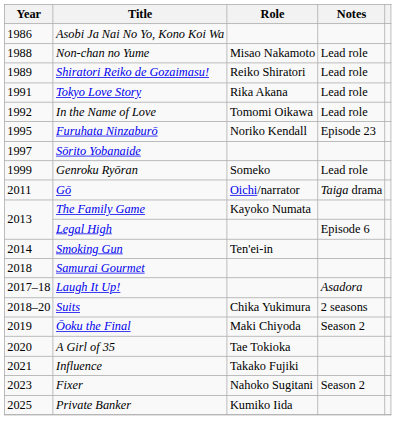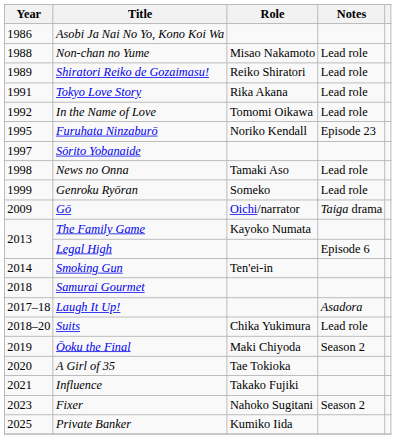 <table class="wikitable sortable">
 <tr>
 <th>Year</th>
 <th>Title</th>
 <th>Role</th>
 <th>Notes</th>
 <th class="unsortable"></th>
 </tr>
 <tr>
 <td>1986</td>
 <td><em>Asobi Ja Nai No Yo, Kono Koi Wa</em></td>
 <td></td>
 <td></td>
 <td></td>
 </tr>
 <tr>
 <td>1988</td>
 <td><em>Non-chan no Yume</em></td>
 <td>Misao Nakamoto</td>
 <td>Lead role</td>
 <td></td>
 </tr>
 <tr>
 <td>1989</td>
 <td><em><a href='#'>Shiratori Reiko de Gozaimasu!</a></em></td>
 <td>Reiko Shiratori</td>
 <td>Lead role</td>
 <td></td>
 </tr>
 <tr>
 <td>1991</td>
 <td><em><a href='#'>Tokyo Love Story</a></em></td>
 <td>Rika Akana</td>
 <td>Lead role</td>
 <td></td>
 </tr>
 <tr>
 <td>1992</td>
 <td><em>In the Name of Love</em></td>
 <td>Tomomi Oikawa</td>
 <td>Lead role</td>
 <td></td>
 </tr>
 <tr>
 <td>1995</td>
 <td><em><a href='#'>Furuhata Ninzaburō</a></em></td>
 <td>Noriko Kendall</td>
 <td>Episode 23</td>
 <td></td>
 </tr>
 <tr>
 <td>1997</td>
 <td><em><a href='#'>Sōrito Yobanaide</a></em></td>
 <td></td>
 <td></td>
 <td></td>
 </tr>
 <tr>
+<td>1998</td>
+<td><em>News no Onna</em></td>
+<td>Tamaki Aso</td>
+<td>Lead role</td>
+<td></td>
+</tr>
+<tr>
 <td>1999</td>
 <td><em>Genroku Ryōran</em></td>
 <td>Someko</td>
 <td>Lead role</td>
 <td></td>
 </tr>
 <tr>
-<td>2011</td>
+<td>2009</td>
 <td><em><a href='#'>Gō</a></em></td>
 <td><a href='#'>Oichi</a>/narrator</td>
 <td><em>Taiga</em> drama</td>
 <td></td>
 </tr>
 <tr>
 <td rowspan=2>2013</td>
 <td><em><a href='#'>The Family Game</a></em></td>
 <td>Kayoko Numata</td>
 <td></td>
 <td></td>
 </tr>
 <tr>
 <td><em><a href='#'>Legal High</a></em></td>
 <td></td>
 <td>Episode 6</td>
 <td></td>
 </tr>
 <tr>
 <td>2014</td>
 <td><em><a href='#'>Smoking Gun</a></em></td>
 <td>Ten'ei-in</td>
 <td></td>
 <td></td>
 </tr>
 <tr>
 <td>2018</td>
 <td><em><a href='#'>Samurai Gourmet</a></em></td>
 <td></td>
 <td></td>
 <td></td>
 </tr>
 <tr>
 <td>2017–18</td>
 <td><em><a href='#'>Laugh It Up!</a></em></td>
 <td></td>
 <td><em>Asadora</em></td>
 <td></td>
 </tr>
 <tr>
 <td>2018–20</td>
 <td><em><a href='#'>Suits</a></em></td>
 <td>Chika Yukimura</td>
-<td>2 seasons</td>
+<td>Lead role</td>
 <td></td>
 </tr>
 <tr>
 <td>2019</td>
 <td><em><a href='#'>Ōoku the Final</a></em></td>
 <td>Maki Chiyoda</td>
 <td>Season 2</td>
 <td></td>
 </tr>
 <tr>
 <td>2020</td>
 <td><em>A Girl of 35</em></td>
 <td>Tae Tokioka</td>
 <td></td>
 <td></td>
 </tr>
 <tr>
 <td>2021</td>
 <td><em>Influence</em></td>
 <td>Takako Fujiki</td>
 <td></td>
 <td></td>
 </tr>
 <tr>
 <td>2023</td>
 <td><em>Fixer</em></td>
 <td>Nahoko Sugitani</td>
 <td>Season 2</td>
 <td></td>
 </tr>
 <tr>
 <td>2025</td>
 <td><em>Private Banker</em></td>
 <td>Kumiko Iida</td>
 <td></td>
 <td></td>
 </tr>
 <tr>
 </tr>
 </table>
